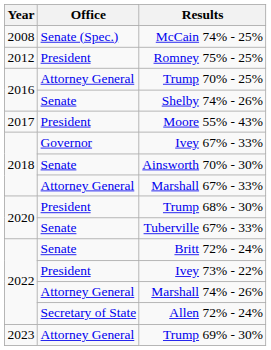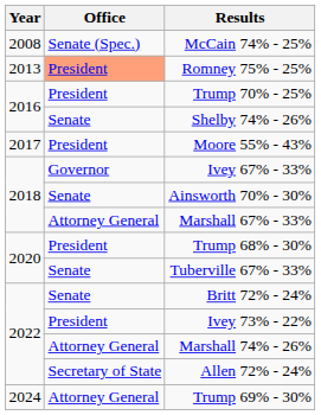 <table class=wikitable>
 <tr>
 <th>Year</th>
 <th>Office</th>
 <th>Results</th>
 </tr>
 <tr>
 <td>2008</td>
 <td><a href='#'>Senate (Spec.)</a></td>
 <td align="right" ><a href='#'>McCain</a> 74% - 25%</td>
 </tr>
 <tr>
-<td>2012</td>
-<td><a href='#'>President</a></td>
+<td>2013</td>
+<td style="background: lightsalmon;"><a href='#'>President</a></td>
 <td align="right" ><a href='#'>Romney</a> 75% - 25%</td>
 </tr>
 <tr>
 <td rowspan=2>2016</td>
-<td><a href='#'>Attorney General</a></td>
+<td><a href='#'>President</a></td>
 <td align="right" ><a href='#'>Trump</a> 70% - 25%</td>
 </tr>
 <tr>
 <td><a href='#'>Senate</a></td>
 <td align="right" ><a href='#'>Shelby</a> 74% - 26%</td>
 </tr>
 <tr>
 <td>2017</td>
 <td><a href='#'>President</a></td>
 <td align="right" ><a href='#'>Moore</a> 55% - 43%</td>
 </tr>
 <tr>
 <td rowspan=3>2018</td>
 <td><a href='#'>Governor</a></td>
 <td align="right" ><a href='#'>Ivey</a> 67% - 33%</td>
 </tr>
 <tr>
 <td><a href='#'>Senate</a></td>
 <td align="right" ><a href='#'>Ainsworth</a> 70% - 30%</td>
 </tr>
 <tr>
 <td><a href='#'>Attorney General</a></td>
 <td align="right" ><a href='#'>Marshall</a> 67% - 33%</td>
 </tr>
 <tr>
 <td rowspan=2>2020</td>
 <td><a href='#'>President</a></td>
 <td align="right" ><a href='#'>Trump</a> 68% - 30%</td>
 </tr>
 <tr>
 <td><a href='#'>Senate</a></td>
 <td align="right" ><a href='#'>Tuberville</a> 67% - 33%</td>
 </tr>
 <tr>
 <td rowspan=4>2022</td>
 <td><a href='#'>Senate</a></td>
 <td align="right" ><a href='#'>Britt</a> 72% - 24%</td>
 </tr>
 <tr>
 <td><a href='#'>President</a></td>
 <td align="right" ><a href='#'>Ivey</a> 73% - 22%</td>
 </tr>
 <tr>
 <td><a href='#'>Attorney General</a></td>
 <td align="right" ><a href='#'>Marshall</a> 74% - 26%</td>
 </tr>
 <tr>
 <td><a href='#'>Secretary of State</a></td>
 <td align="right" ><a href='#'>Allen</a> 72% - 24%</td>
 </tr>
 <tr>
-<td>2023</td>
+<td>2024</td>
 <td><a href='#'>Attorney General</a></td>
 <td align="right" ><a href='#'>Trump</a> 69% - 30%</td>
 </tr>
 </table>
